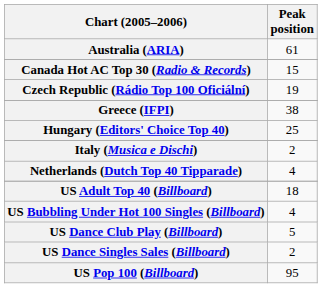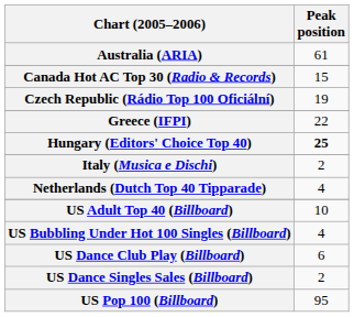 <table class="wikitable sortable plainrowheaders" style="text-align:center">
 <tr>
 <th scope="col">Chart (2005–2006)</th>
 <th scope="col">Peak<br>position</th>
 </tr>
 <tr>
 <th scope="row">Australia (<a href='#'>ARIA</a>)</th>
 <td>61</td>
 </tr>
 <tr>
 </tr>
 <tr>
 </tr>
 <tr>
 </tr>
 <tr>
 <th scope="row">Canada Hot AC Top 30 (<em><a href='#'>Radio & Records</a></em>)</th>
 <td align="center">15</td>
 </tr>
 <tr>
 <th scope="row">Czech Republic (<a href='#'>Rádio Top 100 Oficiální</a>)</th>
 <td>19</td>
 </tr>
 <tr>
 </tr>
 <tr>
 </tr>
 <tr>
 <th scope="row">Greece (<a href='#'>IFPI</a>)</th>
-<td>38</td>
+<td>22</td>
 </tr>
 <tr>
 <th scope="row">Hungary (<a href='#'>Editors' Choice Top 40</a>)</th>
-<td>25</td>
+<td><strong>25</strong></td>
 </tr>
 <tr>
 </tr>
 <tr>
 <th scope="row">Italy (<em><a href='#'>Musica e Dischi</a></em>)</th>
 <td>2</td>
 </tr>
 <tr>
 <th scope="row">Netherlands (<a href='#'>Dutch Top 40 Tipparade</a>)</th>
 <td>4</td>
 </tr>
 <tr>
 </tr>
 <tr>
 </tr>
 <tr>
 </tr>
 <tr>
 </tr>
 <tr>
 </tr>
 <tr>
 </tr>
 <tr>
 <th scope="row">US <a href='#'>Adult Top 40</a> (<em><a href='#'>Billboard</a></em>)</th>
-<td>18</td>
+<td>10</td>
 </tr>
 <tr>
 <th scope="row">US <a href='#'>Bubbling Under Hot 100 Singles</a> (<em><a href='#'>Billboard</a></em>)</th>
 <td>4</td>
 </tr>
 <tr>
 <th scope="row">US <a href='#'>Dance Club Play</a> (<em><a href='#'>Billboard</a></em>)</th>
-<td>5</td>
+<td>6</td>
 </tr>
 <tr>
 <th scope="row">US <a href='#'>Dance Singles Sales</a> (<em><a href='#'>Billboard</a></em>)</th>
 <td>2</td>
 </tr>
 <tr>
 <th scope="row">US <a href='#'>Pop 100</a> (<em><a href='#'>Billboard</a></em>)</th>
 <td>95</td>
 </tr>
 </table>
